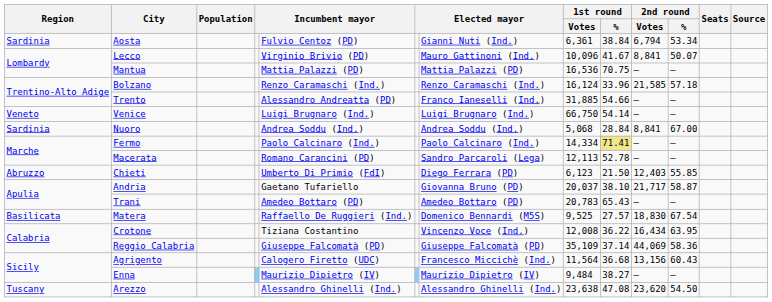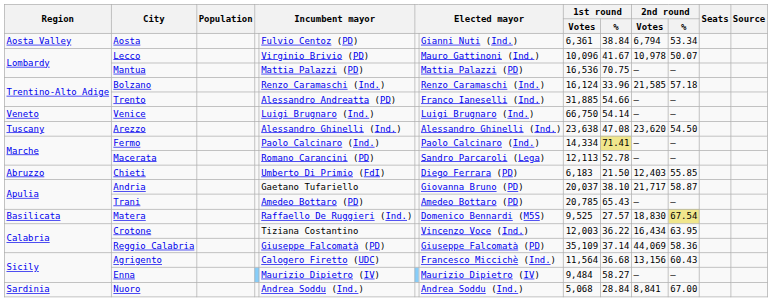 <table class=wikitable>
 <tr>
 <th rowspan=2>Region</th>
 <th rowspan=2>City</th>
 <th rowspan=2>Population</th>
 <th colspan=2 rowspan=2>Incumbent mayor</th>
 <th colspan=2 rowspan=2>Elected mayor</th>
 <th colspan=2>1st round</th>
 <th colspan=2>2nd round</th>
 <th rowspan=2>Seats</th>
 <th rowspan=2>Source</th>
 </tr>
 <tr>
 <th>Votes</th>
 <th>%</th>
 <th>Votes</th>
 <th>%</th>
 </tr>
 <tr>
-<td> <a href='#'>Sardinia</a></td>
+<td> <a href='#'>Aosta Valley</a></td>
 <td><a href='#'>Aosta</a></td>
 <td></td>
 <td bgcolor=></td>
 <td align=left><a href='#'>Fulvio Centoz</a> (<a href='#'>PD</a>)</td>
 <td bgcolor=></td>
 <td align=left><a href='#'>Gianni Nuti</a> (<a href='#'>Ind.</a>)</td>
 <td>6,361</td>
 <td>38.84</td>
 <td>6,794</td>
 <td>53.34</td>
 <td></td>
 <td></td>
 </tr>
 <tr>
 <td rowspan=2> <a href='#'>Lombardy</a></td>
 <td><a href='#'>Lecco</a></td>
 <td></td>
 <td bgcolor=></td>
 <td align=left><a href='#'>Virginio Brivio</a> (<a href='#'>PD</a>)</td>
 <td bgcolor=></td>
 <td align=left><a href='#'>Mauro Gattinoni</a> (<a href='#'>Ind.</a>)</td>
 <td>10,096</td>
 <td>41.67</td>
-<td>8,841</td>
+<td>10,978</td>
 <td>50.07</td>
 <td></td>
 <td></td>
 </tr>
 <tr>
 <td><a href='#'>Mantua</a></td>
 <td></td>
 <td bgcolor=></td>
 <td align=left><a href='#'>Mattia Palazzi</a> (<a href='#'>PD</a>)</td>
 <td bgcolor=></td>
 <td align=left><a href='#'>Mattia Palazzi</a> (<a href='#'>PD</a>)</td>
 <td>16,536</td>
 <td>70.75</td>
 <td>—</td>
 <td>—</td>
 <td></td>
 <td></td>
 </tr>
 <tr>
 <td rowspan=2> <a href='#'>Trentino-Alto Adige</a></td>
 <td><a href='#'>Bolzano</a></td>
 <td></td>
 <td bgcolor=></td>
 <td align=left><a href='#'>Renzo Caramaschi</a> (<a href='#'>Ind.</a>)</td>
 <td bgcolor=></td>
 <td align=left><a href='#'>Renzo Caramaschi</a> (<a href='#'>Ind.</a>)</td>
 <td>16,124</td>
 <td>33.96</td>
 <td>21,585</td>
 <td>57.18</td>
 <td></td>
 <td></td>
 </tr>
 <tr>
 <td><a href='#'>Trento</a></td>
 <td></td>
 <td bgcolor=></td>
 <td align=left><a href='#'>Alessandro Andreatta</a> (<a href='#'>PD</a>)</td>
 <td bgcolor=></td>
 <td align=left><a href='#'>Franco Ianeselli</a> (<a href='#'>Ind.</a>)</td>
 <td>31,885</td>
 <td>54.66</td>
 <td>—</td>
 <td>—</td>
 <td></td>
 <td></td>
 </tr>
 <tr>
 <td> <a href='#'>Veneto</a></td>
 <td><a href='#'>Venice</a></td>
 <td></td>
 <td bgcolor=></td>
 <td align=left><a href='#'>Luigi Brugnaro</a> (<a href='#'>Ind.</a>)</td>
 <td bgcolor=></td>
 <td align=left><a href='#'>Luigi Brugnaro</a> (<a href='#'>Ind.</a>)</td>
 <td>66,750</td>
 <td>54.14</td>
 <td>—</td>
 <td>—</td>
 <td></td>
 <td></td>
 </tr>
 <tr>
-<td> <a href='#'>Sardinia</a></td>
-<td><a href='#'>Nuoro</a></td>
+<td> <a href='#'>Tuscany</a></td>
+<td><a href='#'>Arezzo</a></td>
 <td></td>
 <td bgcolor=></td>
-<td align=left><a href='#'>Andrea Soddu</a> (<a href='#'>Ind.</a>)</td>
+<td align=left><a href='#'>Alessandro Ghinelli</a> (<a href='#'>Ind.</a>)</td>
 <td bgcolor=></td>
-<td align=left><a href='#'>Andrea Soddu</a> (<a href='#'>Ind.</a>)</td>
-<td>5,068</td>
-<td>28.84</td>
-<td>8,841</td>
-<td>67.00</td>
+<td align=left><a href='#'>Alessandro Ghinelli</a> (<a href='#'>Ind.</a>)</td>
+<td>23,638</td>
+<td>47.08</td>
+<td>23,620</td>
+<td>54.50</td>
 <td></td>
 <td></td>
 </tr>
 <tr>
 <td rowspan=2> <a href='#'>Marche</a></td>
 <td><a href='#'>Fermo</a></td>
 <td></td>
 <td bgcolor=></td>
 <td align=left><a href='#'>Paolo Calcinaro</a> (<a href='#'>Ind.</a>)</td>
 <td bgcolor=></td>
 <td align=left><a href='#'>Paolo Calcinaro</a> (<a href='#'>Ind.</a>)</td>
 <td>14,334</td>
 <td style="background: khaki;">71.41</td>
 <td>—</td>
 <td>—</td>
 <td></td>
 <td></td>
 </tr>
 <tr>
 <td><a href='#'>Macerata</a></td>
 <td></td>
 <td bgcolor=></td>
 <td align=left><a href='#'>Romano Carancini</a> (<a href='#'>PD</a>)</td>
 <td bgcolor=></td>
 <td align=left><a href='#'>Sandro Parcaroli</a> (<a href='#'>Lega</a>)</td>
 <td>12,113</td>
 <td>52.78</td>
 <td>—</td>
 <td>—</td>
 <td></td>
 <td></td>
 </tr>
 <tr>
 <td> <a href='#'>Abruzzo</a></td>
 <td><a href='#'>Chieti</a></td>
 <td></td>
 <td bgcolor=></td>
 <td align=left><a href='#'>Umberto Di Primio</a> (<a href='#'>FdI</a>)</td>
 <td bgcolor=></td>
 <td align=left><a href='#'>Diego Ferrara</a> (<a href='#'>PD</a>)</td>
-<td>6,123</td>
+<td>6,183</td>
 <td>21.50</td>
 <td>12,403</td>
 <td>55.85</td>
 <td></td>
 <td></td>
 </tr>
 <tr>
 <td rowspan=2> <a href='#'>Apulia</a></td>
 <td><a href='#'>Andria</a></td>
 <td></td>
 <td bgcolor=></td>
 <td align=left>Gaetano Tufariello</td>
 <td bgcolor=></td>
 <td align=left><a href='#'>Giovanna Bruno</a> (<a href='#'>PD</a>)</td>
 <td>20,037</td>
 <td>38.10</td>
 <td>21,717</td>
 <td>58.87</td>
 <td></td>
 <td></td>
 </tr>
 <tr>
 <td><a href='#'>Trani</a></td>
 <td></td>
 <td bgcolor=></td>
 <td align=left><a href='#'>Amedeo Bottaro</a> (<a href='#'>PD</a>)</td>
 <td bgcolor=></td>
 <td align=left><a href='#'>Amedeo Bottaro</a> (<a href='#'>PD</a>)</td>
-<td>20,783</td>
+<td>20,785</td>
 <td>65.43</td>
 <td>—</td>
 <td>—</td>
 <td></td>
 <td></td>
 </tr>
 <tr>
 <td> <a href='#'>Basilicata</a></td>
 <td><a href='#'>Matera</a></td>
 <td></td>
 <td bgcolor=></td>
 <td align=left><a href='#'>Raffaello De Ruggieri</a> (<a href='#'>Ind.</a>)</td>
 <td bgcolor=></td>
 <td align=left><a href='#'>Domenico Bennardi</a> (<a href='#'>M5S</a>)</td>
 <td>9,525</td>
 <td>27.57</td>
 <td>18,830</td>
-<td>67.54</td>
+<td style="background: khaki;">67.54</td>
 <td></td>
 <td></td>
 </tr>
 <tr>
 <td rowspan=2> <a href='#'>Calabria</a></td>
 <td><a href='#'>Crotone</a></td>
 <td></td>
 <td bgcolor=></td>
 <td align=left>Tiziana Costantino</td>
 <td bgcolor=></td>
 <td align=left><a href='#'>Vincenzo Voce</a> (<a href='#'>Ind.</a>)</td>
-<td>12,008</td>
+<td>12,003</td>
 <td>36.22</td>
 <td>16,434</td>
 <td>63.95</td>
 <td></td>
 <td></td>
 </tr>
 <tr>
 <td><a href='#'>Reggio Calabria</a></td>
 <td></td>
 <td bgcolor=></td>
 <td align=left><a href='#'>Giuseppe Falcomatà</a> (<a href='#'>PD</a>)</td>
 <td bgcolor=></td>
 <td align=left><a href='#'>Giuseppe Falcomatà</a> (<a href='#'>PD</a>)</td>
 <td>35,109</td>
 <td>37.14</td>
 <td>44,069</td>
 <td>58.36</td>
 <td></td>
 <td></td>
 </tr>
 <tr>
 <td rowspan=2> <a href='#'>Sicily</a></td>
 <td><a href='#'>Agrigento</a></td>
 <td></td>
 <td bgcolor=></td>
 <td align=left><a href='#'>Calogero Firetto</a> (<a href='#'>UDC</a>)</td>
 <td bgcolor=></td>
 <td align=left><a href='#'>Francesco Miccichè</a> (<a href='#'>Ind.</a>)</td>
 <td>11,564</td>
 <td>36.68</td>
 <td>13,156</td>
 <td>60.43</td>
 <td></td>
 <td></td>
 </tr>
 <tr>
 <td><a href='#'>Enna</a></td>
 <td></td>
 <td bgcolor=#87CEFA></td>
 <td align=left><a href='#'>Maurizio Dipietro</a> (<a href='#'>IV</a>)</td>
 <td bgcolor=#87CEFA></td>
 <td align=left><a href='#'>Maurizio Dipietro</a> (<a href='#'>IV</a>)</td>
 <td>9,484</td>
-<td>38.27</td>
+<td>58.27</td>
 <td>—</td>
 <td>—</td>
 <td></td>
 <td></td>
 </tr>
 <tr>
-<td> <a href='#'>Tuscany</a></td>
-<td><a href='#'>Arezzo</a></td>
+<td> <a href='#'>Sardinia</a></td>
+<td><a href='#'>Nuoro</a></td>
 <td></td>
 <td bgcolor=></td>
-<td align=left><a href='#'>Alessandro Ghinelli</a> (<a href='#'>Ind.</a>)</td>
+<td align=left><a href='#'>Andrea Soddu</a> (<a href='#'>Ind.</a>)</td>
 <td bgcolor=></td>
-<td align=left><a href='#'>Alessandro Ghinelli</a> (<a href='#'>Ind.</a>)</td>
-<td>23,638</td>
-<td>47.08</td>
-<td>23,620</td>
-<td>54.50</td>
+<td align=left><a href='#'>Andrea Soddu</a> (<a href='#'>Ind.</a>)</td>
+<td>5,068</td>
+<td>28.84</td>
+<td>8,841</td>
+<td>67.00</td>
 <td></td>
 <td></td>
 </tr>
 </table>
